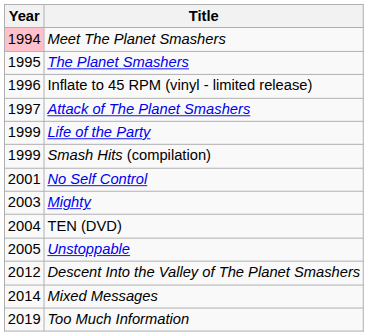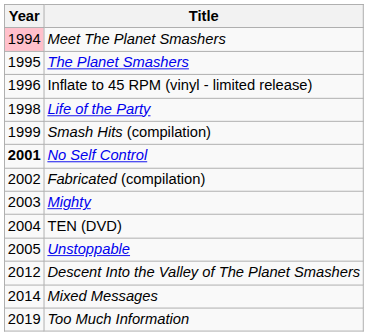 <table class="wikitable">
 <tr>
 <th>Year</th>
 <th>Title</th>
 </tr>
 <tr>
 <td style="background: pink;">1994</td>
 <td><em>Meet The Planet Smashers</em></td>
 </tr>
 <tr>
 <td>1995</td>
 <td><em><a href='#'>The Planet Smashers</a></em></td>
 </tr>
 <tr>
 <td>1996</td>
 <td>Inflate to 45 RPM (vinyl - limited release)</td>
 </tr>
 <tr>
-<td>1997</td>
-<td><em><a href='#'>Attack of The Planet Smashers</a></em></td>
-</tr>
-<tr>
-<td>1999</td>
+<td>1998</td>
 <td><em><a href='#'>Life of the Party</a></em></td>
 </tr>
 <tr>
 <td>1999</td>
 <td><em>Smash Hits</em> (compilation)</td>
 </tr>
 <tr>
-<td>2001</td>
+<td><strong>2001</strong></td>
 <td><em><a href='#'>No Self Control</a></em></td>
+</tr>
+<tr>
+<td>2002</td>
+<td><em>Fabricated</em> (compilation)</td>
 </tr>
 <tr>
 <td>2003</td>
 <td><em><a href='#'>Mighty</a></em></td>
 </tr>
 <tr>
 <td>2004</td>
 <td>TEN (DVD)</td>
 </tr>
 <tr>
 <td>2005</td>
 <td><em><a href='#'>Unstoppable</a></em></td>
 </tr>
 <tr>
 <td>2012</td>
 <td><em>Descent Into the Valley of The Planet Smashers</em></td>
 </tr>
 <tr>
 <td>2014</td>
 <td><em>Mixed Messages</em></td>
 </tr>
 <tr>
 <td>2019</td>
 <td><em>Too Much Information</em></td>
 </tr>
 </table>
